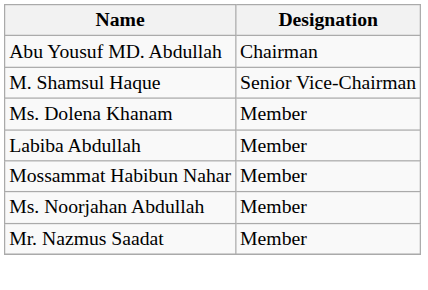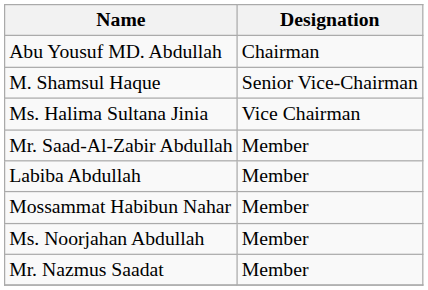 <table class="wikitable">
 <tr>
 <th>Name</th>
 <th>Designation</th>
 </tr>
 <tr>
 <td>Abu Yousuf MD. Abdullah</td>
 <td>Chairman</td>
 </tr>
 <tr>
 <td>M. Shamsul Haque</td>
 <td>Senior Vice-Chairman</td>
 </tr>
 <tr>
-<td>Ms. Dolena Khanam</td>
+<td>Ms. Halima Sultana Jinia</td>
+<td>Vice Chairman</td>
+</tr>
+<tr>
+<td>Mr. Saad-Al-Zabir Abdullah</td>
 <td>Member</td>
 </tr>
 <tr>
 <td>Labiba Abdullah</td>
 <td>Member</td>
 </tr>
 <tr>
 <td>Mossammat Habibun Nahar</td>
 <td>Member</td>
 </tr>
 <tr>
 <td>Ms. Noorjahan Abdullah</td>
 <td>Member</td>
 </tr>
 <tr>
 <td>Mr. Nazmus Saadat</td>
 <td>Member</td>
 </tr>
 <tr>
 </tr>
 </table>
